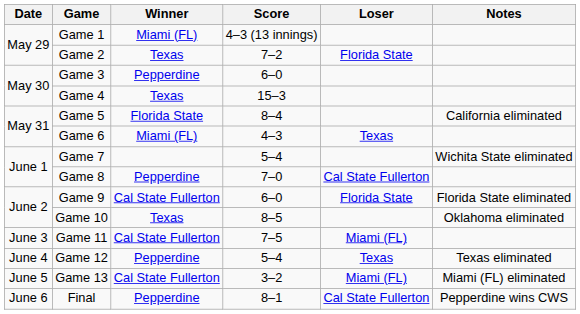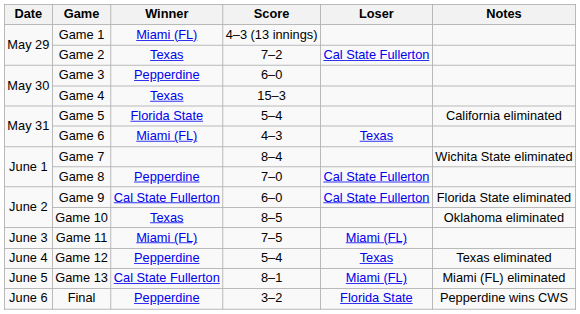 <table class="wikitable">
 <tr>
 <th>Date</th>
 <th>Game</th>
 <th>Winner</th>
 <th>Score</th>
 <th>Loser</th>
 <th>Notes</th>
 </tr>
 <tr align=center>
 <td rowspan=2>May 29</td>
 <td>Game 1</td>
 <td><a href='#'>Miami (FL)</a></td>
 <td>4–3 (13 innings)</td>
 <td></td>
 <td></td>
 </tr>
 <tr align=center>
 <td>Game 2</td>
 <td><a href='#'>Texas</a></td>
 <td>7–2</td>
-<td><a href='#'>Florida State</a></td>
+<td><a href='#'>Cal State Fullerton</a></td>
 <td></td>
 </tr>
 <tr align=center>
 <td rowspan=2>May 30</td>
 <td>Game 3</td>
 <td><a href='#'>Pepperdine</a></td>
 <td>6–0</td>
 <td></td>
 <td></td>
 </tr>
 <tr align=center>
 <td>Game 4</td>
 <td><a href='#'>Texas</a></td>
 <td>15–3</td>
 <td></td>
 <td></td>
 </tr>
 <tr align=center>
 <td rowspan=2>May 31</td>
 <td>Game 5</td>
 <td><a href='#'>Florida State</a></td>
-<td>8–4</td>
+<td>5–4</td>
 <td></td>
 <td>California eliminated</td>
 </tr>
 <tr align=center>
 <td>Game 6</td>
 <td><a href='#'>Miami (FL)</a></td>
 <td>4–3</td>
 <td><a href='#'>Texas</a></td>
 <td></td>
 </tr>
 <tr align=center>
 <td rowspan=2>June 1</td>
 <td>Game 7</td>
 <td></td>
-<td>5–4</td>
+<td>8–4</td>
 <td></td>
 <td>Wichita State eliminated</td>
 </tr>
 <tr align=center>
 <td>Game 8</td>
 <td><a href='#'>Pepperdine</a></td>
 <td>7–0</td>
 <td><a href='#'>Cal State Fullerton</a></td>
 <td></td>
 </tr>
 <tr align=center>
 <td rowspan=2>June 2</td>
 <td>Game 9</td>
 <td><a href='#'>Cal State Fullerton</a></td>
 <td>6–0</td>
-<td><a href='#'>Florida State</a></td>
+<td><a href='#'>Cal State Fullerton</a></td>
 <td>Florida State eliminated</td>
 </tr>
 <tr align=center>
 <td>Game 10</td>
 <td><a href='#'>Texas</a></td>
 <td>8–5</td>
 <td></td>
 <td>Oklahoma eliminated</td>
 </tr>
 <tr align=center>
 <td>June 3</td>
 <td>Game 11</td>
-<td><a href='#'>Cal State Fullerton</a></td>
+<td><a href='#'>Miami (FL)</a></td>
 <td>7–5</td>
 <td><a href='#'>Miami (FL)</a></td>
 <td></td>
 </tr>
 <tr align=center>
 <td>June 4</td>
 <td>Game 12</td>
 <td><a href='#'>Pepperdine</a></td>
 <td>5–4</td>
 <td><a href='#'>Texas</a></td>
 <td>Texas eliminated</td>
 </tr>
 <tr align=center>
 <td>June 5</td>
 <td>Game 13</td>
 <td><a href='#'>Cal State Fullerton</a></td>
-<td>3–2</td>
+<td>8–1</td>
 <td><a href='#'>Miami (FL)</a></td>
 <td>Miami (FL) eliminated</td>
 </tr>
 <tr align=center>
 <td>June 6</td>
 <td>Final</td>
 <td><a href='#'>Pepperdine</a></td>
-<td>8–1</td>
-<td><a href='#'>Cal State Fullerton</a></td>
+<td>3–2</td>
+<td><a href='#'>Florida State</a></td>
 <td>Pepperdine wins CWS</td>
 </tr>
 </table>
